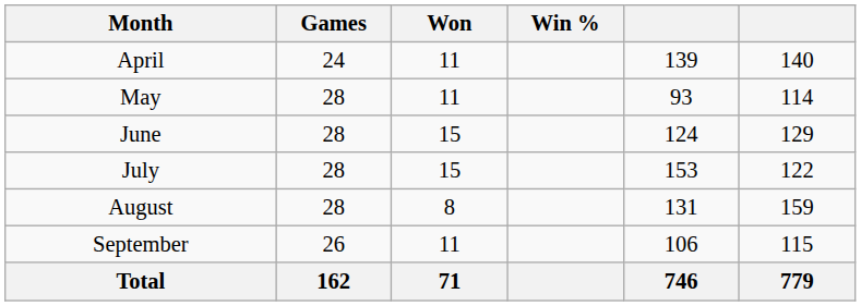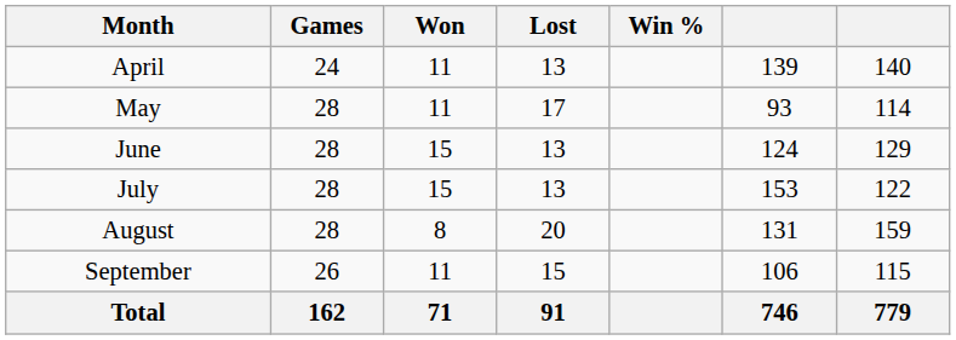 <table class="wikitable" style="font-size:95%; text-align:center; width:38em;margin: 0.5em auto;">
 <tr>
 <th width="28%">Month</th>
 <th width="12%">Games</th>
 <th width="12%">Won</th>
+<th width="12%">Lost</th>
 <th width="12%">Win %</th>
 <th width="12%"></th>
 <th width="12%"></th>
 </tr>
 <tr>
 <td>April</td>
 <td>24</td>
 <td>11</td>
+<td>13</td>
 <td></td>
 <td>139</td>
 <td>140</td>
 </tr>
 <tr>
 <td>May</td>
 <td>28</td>
 <td>11</td>
+<td>17</td>
 <td></td>
 <td>93</td>
 <td>114</td>
 </tr>
 <tr>
 <td>June</td>
 <td>28</td>
 <td>15</td>
+<td>13</td>
 <td></td>
 <td>124</td>
 <td>129</td>
 </tr>
 <tr>
 <td>July</td>
 <td>28</td>
 <td>15</td>
+<td>13</td>
 <td></td>
 <td>153</td>
 <td>122</td>
 </tr>
 <tr>
 <td>August</td>
 <td>28</td>
 <td>8</td>
+<td>20</td>
 <td></td>
 <td>131</td>
 <td>159</td>
 </tr>
 <tr>
 <td>September</td>
 <td>26</td>
 <td>11</td>
+<td>15</td>
 <td></td>
 <td>106</td>
 <td>115</td>
 </tr>
 <tr>
 <th>Total</th>
 <th>162</th>
 <th>71</th>
+<th>91</th>
 <th></th>
 <th>746</th>
 <th>779</th>
 </tr>
 </table>
